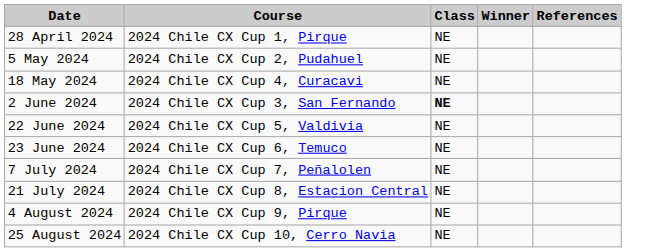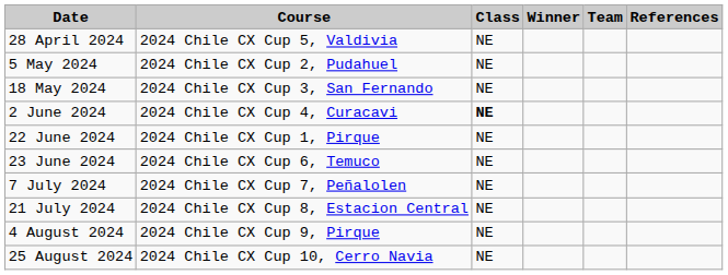 <table class="wikitable sortable alternance ">
 <tr>
 <th scope="col" style="background-color:#CCCCCC;">Date</th>
 <th scope="col" style="background-color:#CCCCCC;">Course</th>
 <th scope="col" style="background-color:#CCCCCC;">Class</th>
 <th scope="col" style="background-color:#CCCCCC;">Winner</th>
+<th scope="col" style="background-color:#CCCCCC;">Team</th>
 <th scope="col" style="background-color:#CCCCCC;">References</th>
 </tr>
 <tr>
 <td>28 April 2024</td>
-<td> 2024 Chile CX Cup 1, <a href='#'>Pirque</a></td>
+<td> 2024 Chile CX Cup 5, <a href='#'>Valdivia</a></td>
 <td>NE</td>
+<td></td>
 <td></td>
 <td></td>
 </tr>
 <tr>
 <td>5 May 2024</td>
 <td> 2024 Chile CX Cup 2, <a href='#'>Pudahuel</a></td>
 <td>NE</td>
 <td></td>
 <td></td>
+<td></td>
 </tr>
 <tr>
 <td>18 May 2024</td>
-<td> 2024 Chile CX Cup 4, <a href='#'>Curacavi</a></td>
+<td> 2024 Chile CX Cup 3, <a href='#'> San Fernando</a></td>
 <td>NE</td>
+<td></td>
 <td></td>
 <td></td>
 </tr>
 <tr>
 <td>2 June 2024</td>
-<td> 2024 Chile CX Cup 3, <a href='#'> San Fernando</a></td>
+<td> 2024 Chile CX Cup 4, <a href='#'>Curacavi</a></td>
 <td><strong>NE</strong></td>
+<td></td>
 <td></td>
 <td></td>
 </tr>
 <tr>
 <td>22 June 2024</td>
-<td> 2024 Chile CX Cup 5, <a href='#'>Valdivia</a></td>
+<td> 2024 Chile CX Cup 1, <a href='#'>Pirque</a></td>
 <td>NE</td>
+<td></td>
 <td></td>
 <td></td>
 </tr>
 <tr>
 <td>23 June 2024</td>
 <td> 2024 Chile CX Cup 6, <a href='#'>Temuco</a></td>
 <td>NE</td>
 <td></td>
 <td></td>
+<td></td>
 </tr>
 <tr>
 <td>7 July 2024</td>
 <td> 2024 Chile CX Cup 7, <a href='#'>Peñalolen</a></td>
 <td>NE</td>
+<td></td>
 <td></td>
 <td></td>
 </tr>
 <tr>
 <td>21 July 2024</td>
 <td> 2024 Chile CX Cup 8, <a href='#'> Estacion Central</a></td>
 <td>NE</td>
 <td></td>
 <td></td>
+<td></td>
 </tr>
 <tr>
 <td>4 August 2024</td>
 <td> 2024 Chile CX Cup 9, <a href='#'>Pirque</a></td>
 <td>NE</td>
+<td></td>
 <td></td>
 <td></td>
 </tr>
 <tr>
 <td>25 August 2024</td>
 <td> 2024 Chile CX Cup 10, <a href='#'>Cerro Navia</a></td>
 <td>NE</td>
 <td></td>
 <td></td>
+<td></td>
 </tr>
 </table>
